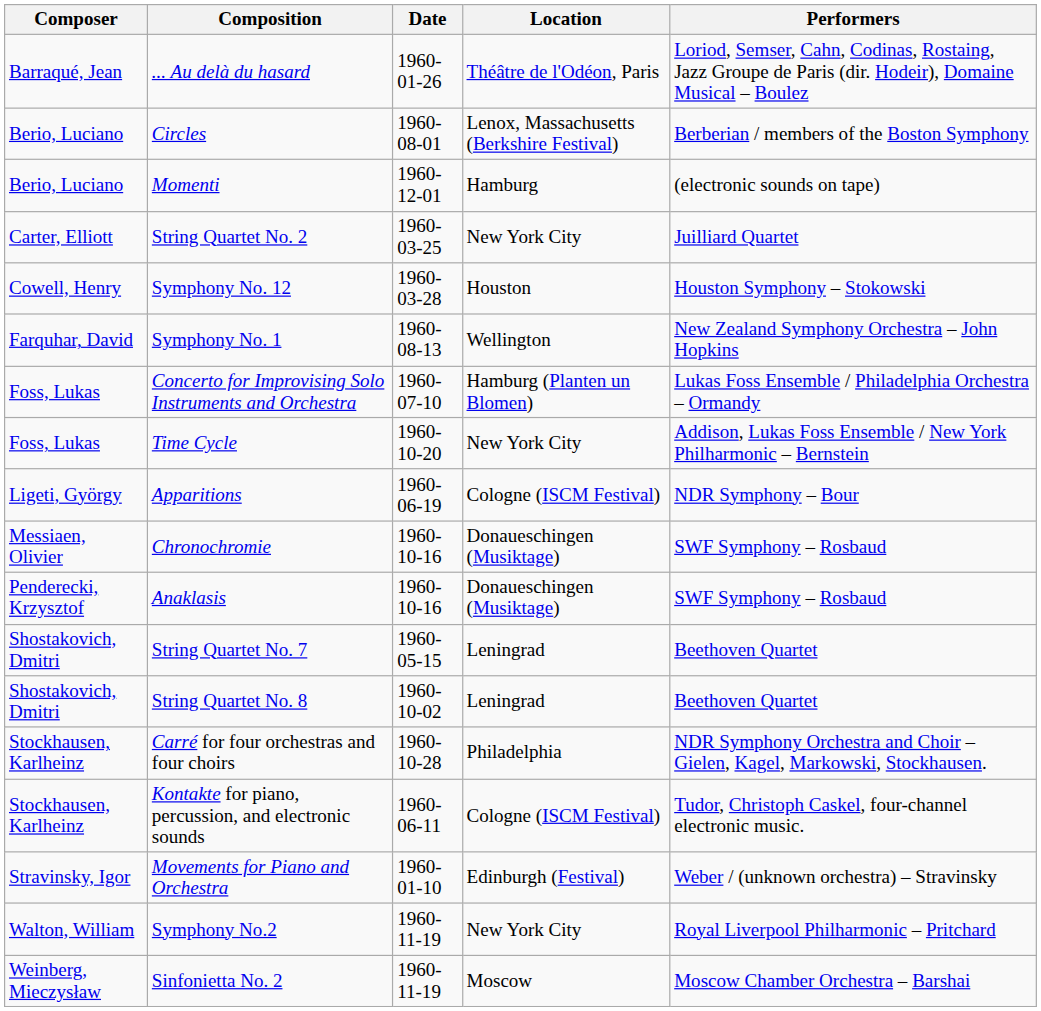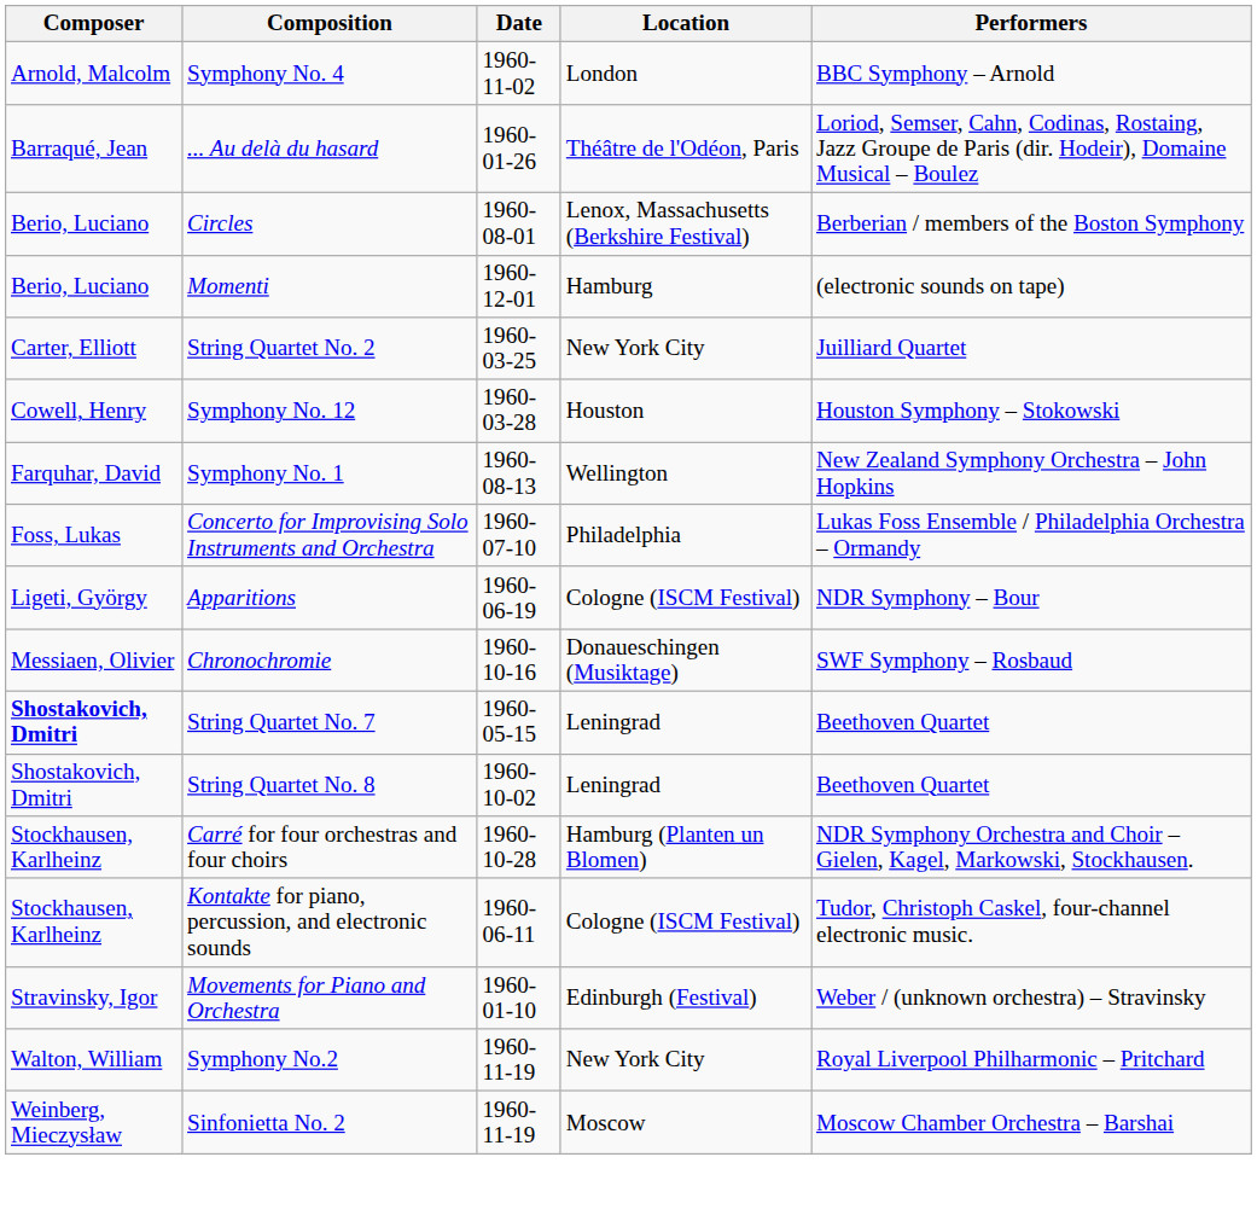 <table class="wikitable sortable">
 <tr>
 <th>Composer</th>
 <th>Composition</th>
 <th>Date</th>
 <th>Location</th>
 <th>Performers</th>
+</tr>
+<tr>
+<td><a href='#'>Arnold, Malcolm</a></td>
+<td><a href='#'>Symphony No. 4</a></td>
+<td>1960-11-02</td>
+<td>London</td>
+<td><a href='#'>BBC Symphony</a> – Arnold </td>
 </tr>
 <tr>
 <td><a href='#'>Barraqué, Jean</a></td>
 <td><em><a href='#'>... Au delà du hasard</a></em></td>
 <td>1960-01-26</td>
 <td><a href='#'>Théâtre de l'Odéon</a>, Paris</td>
 <td><a href='#'>Loriod</a>, <a href='#'>Semser</a>, <a href='#'>Cahn</a>, <a href='#'>Codinas</a>, <a href='#'>Rostaing</a>, Jazz Groupe de Paris (dir. <a href='#'>Hodeir</a>), <a href='#'>Domaine Musical</a> – <a href='#'>Boulez</a></td>
 </tr>
 <tr>
 <td><a href='#'>Berio, Luciano</a></td>
 <td><em><a href='#'>Circles</a></em></td>
 <td>1960-08-01</td>
 <td>Lenox, Massachusetts (<a href='#'>Berkshire Festival</a>)</td>
 <td><a href='#'>Berberian</a> / members of the <a href='#'>Boston Symphony</a></td>
 </tr>
 <tr>
 <td><a href='#'>Berio, Luciano</a></td>
 <td><em><a href='#'>Momenti</a></em></td>
 <td>1960-12-01</td>
 <td>Hamburg</td>
 <td>(electronic sounds on tape) </td>
 </tr>
 <tr>
 <td><a href='#'>Carter, Elliott</a></td>
 <td><a href='#'>String Quartet No. 2</a></td>
 <td>1960-03-25</td>
 <td>New York City</td>
 <td><a href='#'>Juilliard Quartet</a></td>
 </tr>
 <tr>
 <td><a href='#'>Cowell, Henry</a></td>
 <td><a href='#'>Symphony No. 12</a></td>
 <td>1960-03-28</td>
 <td>Houston</td>
 <td><a href='#'>Houston Symphony</a> – <a href='#'>Stokowski</a></td>
 </tr>
 <tr>
 <td><a href='#'>Farquhar, David</a></td>
 <td><a href='#'>Symphony No. 1</a></td>
 <td>1960-08-13</td>
 <td>Wellington</td>
 <td><a href='#'>New Zealand Symphony Orchestra</a> – <a href='#'>John Hopkins</a></td>
 </tr>
 <tr>
 <td><a href='#'>Foss, Lukas</a></td>
 <td><em><a href='#'>Concerto for Improvising Solo Instruments and Orchestra</a></em></td>
 <td>1960-07-10</td>
-<td>Hamburg (<a href='#'>Planten un Blomen</a>)</td>
+<td>Philadelphia</td>
 <td><a href='#'>Lukas Foss Ensemble</a> / <a href='#'>Philadelphia Orchestra</a> – <a href='#'>Ormandy</a></td>
-</tr>
-<tr>
-<td><a href='#'>Foss, Lukas</a></td>
-<td><em><a href='#'>Time Cycle</a></em></td>
-<td>1960-10-20</td>
-<td>New York City</td>
-<td><a href='#'>Addison</a>, <a href='#'>Lukas Foss Ensemble</a> / <a href='#'>New York Philharmonic</a> – <a href='#'>Bernstein</a></td>
 </tr>
 <tr>
 <td><a href='#'>Ligeti, György</a></td>
 <td><em><a href='#'>Apparitions</a></em></td>
 <td>1960-06-19</td>
 <td>Cologne (<a href='#'>ISCM Festival</a>)</td>
 <td><a href='#'>NDR Symphony</a> – <a href='#'>Bour</a></td>
 </tr>
 <tr>
 <td><a href='#'>Messiaen, Olivier</a></td>
 <td><em><a href='#'>Chronochromie</a></em></td>
 <td>1960-10-16</td>
 <td>Donaueschingen (<a href='#'>Musiktage</a>)</td>
 <td><a href='#'>SWF Symphony</a> – <a href='#'>Rosbaud</a></td>
 </tr>
 <tr>
-<td><a href='#'>Penderecki, Krzysztof</a></td>
-<td><em><a href='#'>Anaklasis</a></em></td>
-<td>1960-10-16</td>
-<td>Donaueschingen (<a href='#'>Musiktage</a>)</td>
-<td><a href='#'>SWF Symphony</a> – <a href='#'>Rosbaud</a></td>
-</tr>
-<tr>
-<td><a href='#'>Shostakovich, Dmitri</a></td>
+<td><strong><a href='#'>Shostakovich, Dmitri</a></strong></td>
 <td><a href='#'>String Quartet No. 7</a></td>
 <td>1960-05-15</td>
 <td>Leningrad</td>
 <td><a href='#'>Beethoven Quartet</a></td>
 </tr>
 <tr>
 <td><a href='#'>Shostakovich, Dmitri</a></td>
 <td><a href='#'>String Quartet No. 8</a></td>
 <td>1960-10-02</td>
 <td>Leningrad</td>
 <td><a href='#'>Beethoven Quartet</a></td>
 </tr>
 <tr>
 <td><a href='#'>Stockhausen, Karlheinz</a></td>
 <td><em><a href='#'>Carré</a></em> for four orchestras and four choirs</td>
 <td>1960-10-28</td>
-<td>Philadelphia</td>
+<td>Hamburg (<a href='#'>Planten un Blomen</a>)</td>
 <td><a href='#'>NDR Symphony Orchestra and Choir</a> – <a href='#'>Gielen</a>, <a href='#'>Kagel</a>, <a href='#'>Markowski</a>, <a href='#'>Stockhausen</a>.</td>
 </tr>
 <tr>
 <td><a href='#'>Stockhausen, Karlheinz</a></td>
 <td><em><a href='#'>Kontakte</a></em> for piano, percussion, and electronic sounds</td>
 <td>1960-06-11</td>
 <td>Cologne (<a href='#'>ISCM Festival</a>)</td>
 <td><a href='#'>Tudor</a>, <a href='#'>Christoph Caskel</a>, four-channel electronic music.</td>
 </tr>
 <tr>
 <td><a href='#'>Stravinsky, Igor</a></td>
 <td><em><a href='#'>Movements for Piano and Orchestra</a></em></td>
 <td>1960-01-10</td>
 <td>Edinburgh (<a href='#'>Festival</a>)</td>
 <td><a href='#'>Weber</a> / (unknown orchestra) – Stravinsky </td>
 </tr>
 <tr>
 <td><a href='#'>Walton, William</a></td>
 <td><a href='#'>Symphony No.2</a></td>
 <td>1960-11-19</td>
 <td>New York City</td>
 <td><a href='#'>Royal Liverpool Philharmonic</a> – <a href='#'>Pritchard</a></td>
 </tr>
 <tr>
 <td><a href='#'>Weinberg, Mieczysław</a></td>
 <td><a href='#'>Sinfonietta No. 2</a></td>
 <td>1960-11-19</td>
 <td>Moscow</td>
 <td><a href='#'>Moscow Chamber Orchestra</a> – <a href='#'>Barshai</a></td>
 </tr>
 </table>
